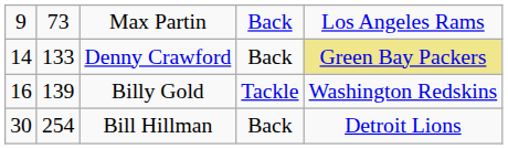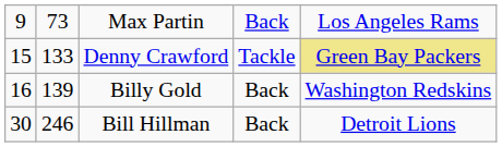 <table class="wikitable" style="text-align:center">
 <tr>
 <td>9</td>
 <td>73</td>
 <td>Max Partin</td>
 <td><a href='#'>Back</a></td>
 <td><a href='#'>Los Angeles Rams</a></td>
 </tr>
 <tr>
-<td>14</td>
+<td>15</td>
 <td>133</td>
 <td><a href='#'>Denny Crawford</a></td>
-<td>Back</td>
+<td><a href='#'>Tackle</a></td>
 <td style="background: khaki;"><a href='#'>Green Bay Packers</a></td>
 </tr>
 <tr>
 <td>16</td>
 <td>139</td>
 <td>Billy Gold</td>
-<td><a href='#'>Tackle</a></td>
+<td>Back</td>
 <td><a href='#'>Washington Redskins</a></td>
 </tr>
 <tr>
 <td>30</td>
-<td>254</td>
+<td>246</td>
 <td>Bill Hillman</td>
 <td>Back</td>
 <td><a href='#'>Detroit Lions</a></td>
 </tr>
 </table>
